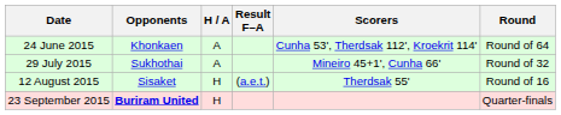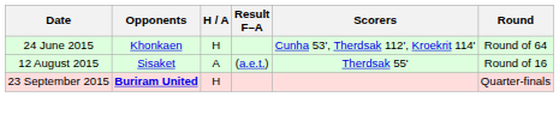 <table class="wikitable" style="text-align:center">
 <tr>
 <th>Date</th>
 <th>Opponents</th>
 <th>H / A</th>
 <th>Result<br>F–A</th>
 <th>Scorers</th>
 <th>Round</th>
 </tr>
 <tr bgcolor="#ddffdd">
 <td>24 June 2015</td>
 <td><a href='#'>Khonkaen</a></td>
-<td>A</td>
+<td>H</td>
 <td></td>
 <td><a href='#'>Cunha</a> 53', <a href='#'>Therdsak</a> 112', <a href='#'>Kroekrit</a> 114'</td>
 <td>Round of 64</td>
 </tr>
 <tr bgcolor="#ddffdd">
-<td>29 July 2015</td>
-<td><a href='#'>Sukhothai</a></td>
-<td>A</td>
-<td></td>
-<td><a href='#'>Mineiro</a> 45+1', <a href='#'>Cunha</a> 66'</td>
-<td>Round of 32</td>
-</tr>
-<tr bgcolor="#ddffdd">
 <td>12 August 2015</td>
 <td><a href='#'>Sisaket</a></td>
-<td>H</td>
+<td>A</td>
 <td> (<a href='#'>a.e.t.</a>)<br></td>
 <td><a href='#'>Therdsak</a> 55'</td>
 <td>Round of 16</td>
 </tr>
 <tr bgcolor="#ffdddd">
 <td>23 September 2015</td>
 <td><strong><a href='#'>Buriram United</a></strong></td>
 <td>H</td>
 <td><br></td>
 <td></td>
 <td>Quarter-finals</td>
 </tr>
 </table>
